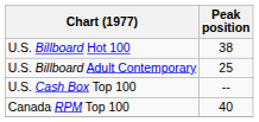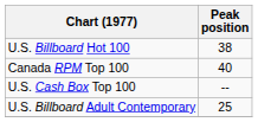 <table class="wikitable">
 <tr>
 <th>Chart (1977)</th>
 <th>Peak<br>position</th>
 </tr>
 <tr>
 <td>U.S. <em><a href='#'>Billboard</a></em> <a href='#'>Hot 100</a></td>
 <td style="text-align:center;">38</td>
 </tr>
 <tr>
-<td>U.S. <em>Billboard</em> <a href='#'>Adult Contemporary</a></td>
-<td style="text-align:center;">25</td>
+<td>Canada <a href='#'><em>RPM</em></a> Top 100</td>
+<td align="center">40 </td>
 </tr>
 <tr>
 <td>U.S. <a href='#'><em>Cash Box</em></a> Top 100</td>
 <td align="center">--</td>
 </tr>
 <tr>
-<td>Canada <a href='#'><em>RPM</em></a> Top 100</td>
-<td align="center">40 </td>
+<td>U.S. <em>Billboard</em> <a href='#'>Adult Contemporary</a></td>
+<td style="text-align:center;">25</td>
 </tr>
 <tr>
 </tr>
 </table>
